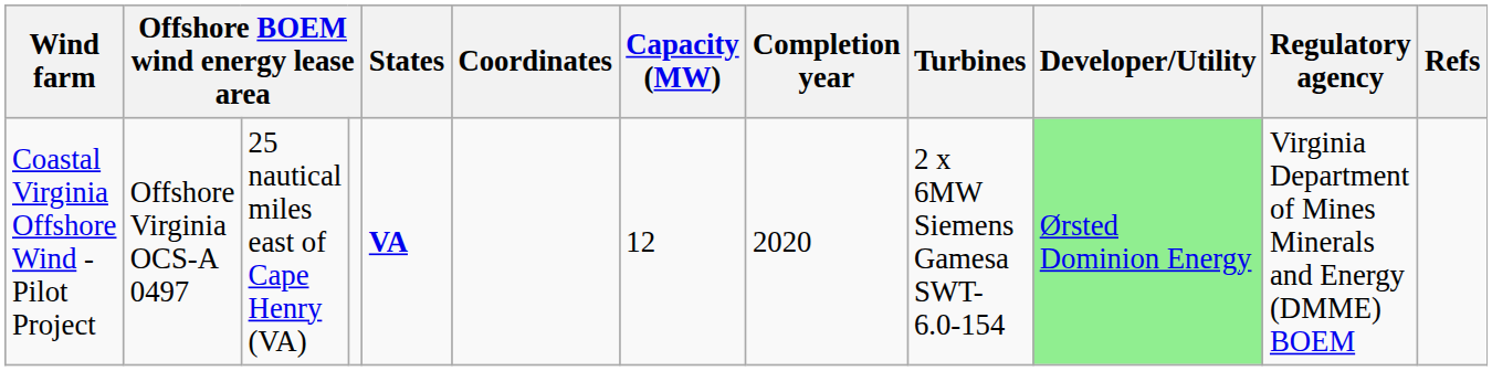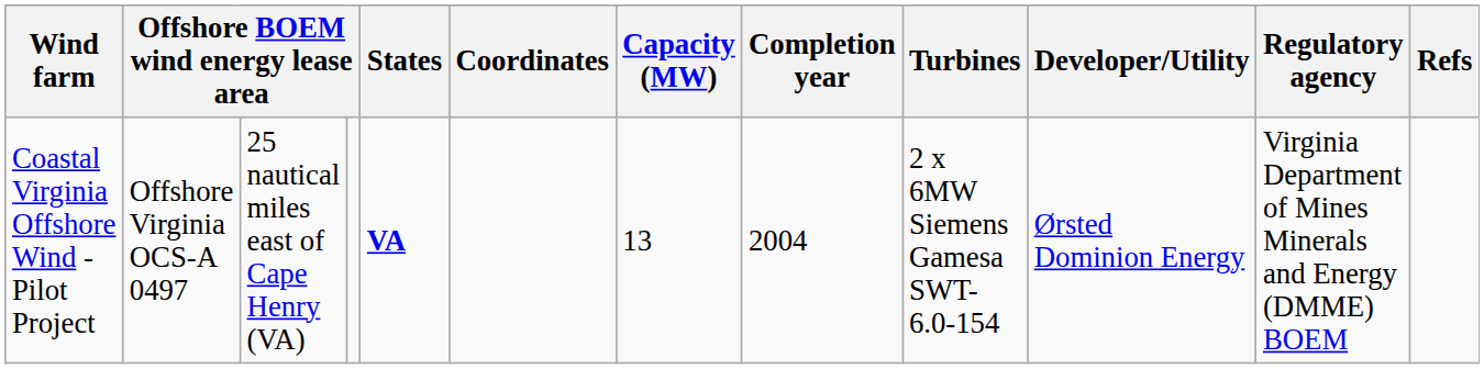 <table class="wikitable sortable">
 <tr>
 <th>Wind farm</th>
 <th colspan="3">Offshore <a href='#'>BOEM</a> wind energy lease area</th>
 <th>States</th>
 <th class="unsortable">Coordinates</th>
 <th><a href='#'>Capacity</a><br>(<a href='#'>MW</a>)</th>
 <th>Completion year</th>
 <th>Turbines</th>
 <th>Developer/Utility</th>
 <th>Regulatory agency</th>
 <th>Refs</th>
 </tr>
 <tr>
 <td><a href='#'>Coastal Virginia Offshore Wind</a> - Pilot Project</td>
 <td>Offshore Virginia<br>OCS-A 0497</td>
 <td>25 nautical miles east of <a href='#'>Cape Henry</a> (VA)</td>
 <td></td>
 <td><strong><a href='#'>VA</a></strong></td>
 <td></td>
-<td>12</td>
-<td>2020</td>
+<td>13</td>
+<td>2004</td>
 <td>2 x 6MW<br>Siemens Gamesa SWT-6.0-154</td>
-<td style="background: lightgreen;"><a href='#'>Ørsted</a><br><a href='#'>Dominion Energy</a></td>
+<td><a href='#'>Ørsted</a><br><a href='#'>Dominion Energy</a></td>
 <td>Virginia Department of Mines Minerals and Energy (DMME)<br><a href='#'>BOEM</a></td>
 <td></td>
 </tr>
 </table>
